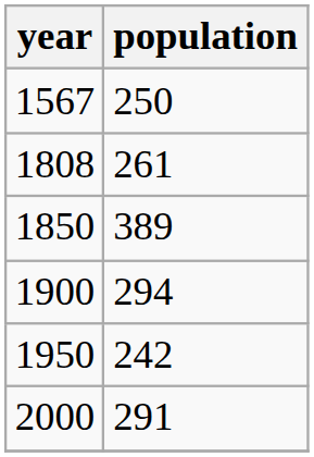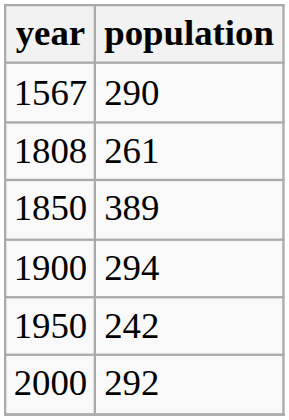 <table class="wikitable">
 <tr>
 <th>year</th>
 <th>population</th>
 </tr>
 <tr>
 <td>1567</td>
-<td>250</td>
+<td>290</td>
 </tr>
 <tr>
 <td>1808</td>
 <td>261</td>
 </tr>
 <tr>
 <td>1850</td>
 <td>389</td>
 </tr>
 <tr>
 <td>1900</td>
 <td>294</td>
 </tr>
 <tr>
 <td>1950</td>
 <td>242</td>
 </tr>
 <tr>
 <td>2000</td>
-<td>291</td>
+<td>292</td>
 </tr>
 <tr>
 </tr>
 </table>
